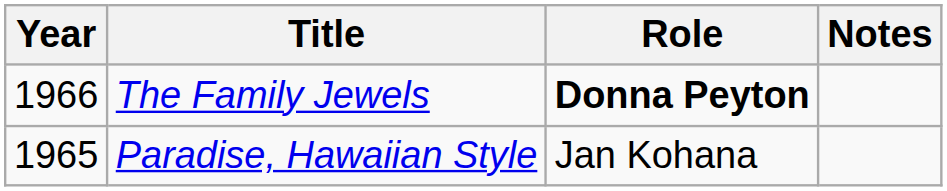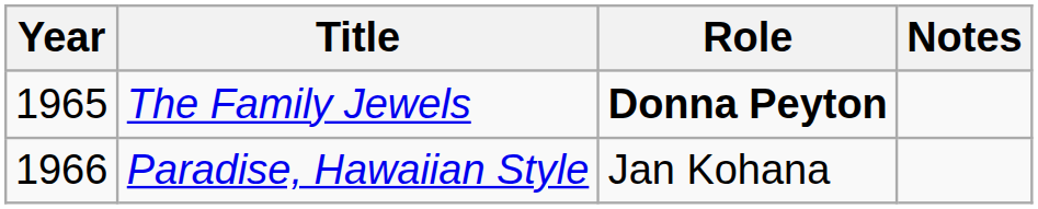 <table class="wikitable">
 <tr>
 <th>Year</th>
 <th>Title</th>
 <th>Role</th>
 <th>Notes</th>
 </tr>
 <tr>
-<td>1966</td>
+<td>1965</td>
 <td><em><a href='#'>The Family Jewels</a></em></td>
 <td><strong>Donna Peyton</strong></td>
 <td></td>
 </tr>
 <tr>
-<td>1965</td>
+<td>1966</td>
 <td><em><a href='#'>Paradise, Hawaiian Style</a></em></td>
 <td>Jan Kohana</td>
 <td></td>
 </tr>
 </table>
